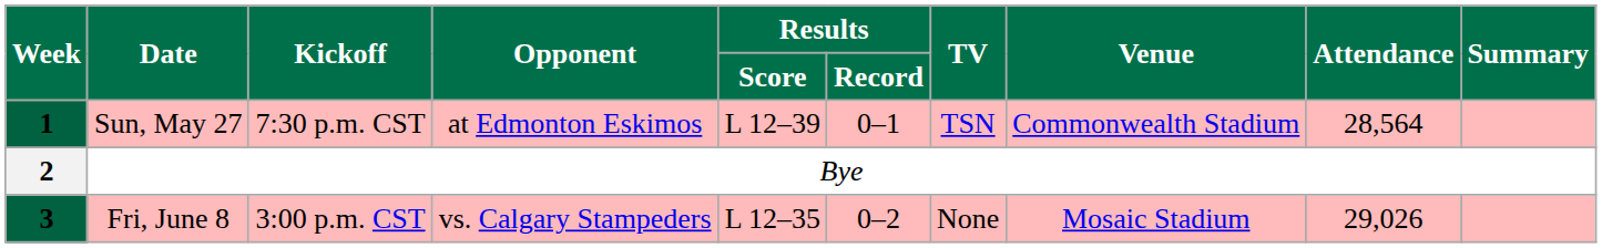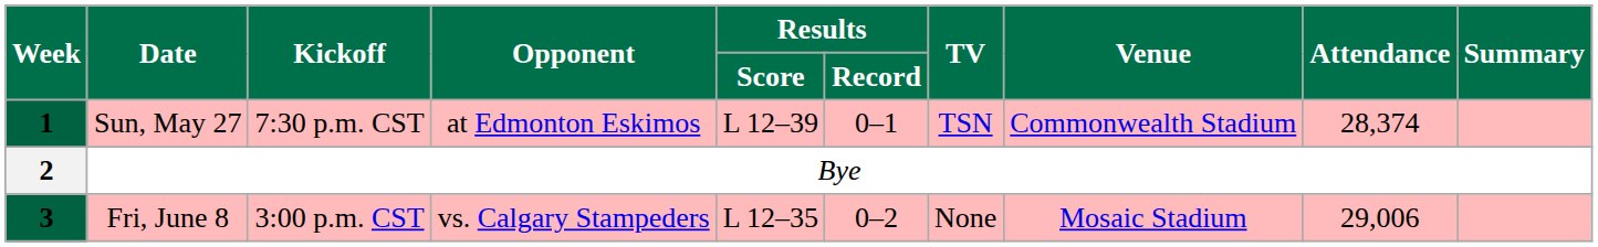 <table class="wikitable" style="font-size: 95%;">
 <tr>
 <th style="background:#00704A;color:White;" rowspan=2>Week</th>
 <th style="background:#00704A;color:White;" rowspan=2>Date</th>
 <th style="background:#00704A;color:White;" rowspan=2>Kickoff</th>
 <th style="background:#00704A;color:White;" rowspan=2>Opponent</th>
 <th style="background:#00704A;color:White;" colspan=2>Results</th>
 <th style="background:#00704A;color:White;" rowspan=2>TV</th>
 <th style="background:#00704A;color:White;" rowspan=2>Venue</th>
 <th style="background:#00704A;color:White;" rowspan=2>Attendance</th>
 <th style="background:#00704A;color:White;" rowspan=2>Summary</th>
 </tr>
 <tr>
 <th style="background:#00704A;color:White;">Score</th>
 <th style="background:#00704A;color:White;">Record</th>
 </tr>
 <tr align="center" bgcolor="#ffbbbb">
 <th style="text-align:center; background:#006241;"><span><strong>1</strong></span></th>
 <td align="center">Sun, May 27</td>
 <td align="center">7:30 p.m. CST</td>
 <td align="center">at <a href='#'>Edmonton Eskimos</a></td>
 <td align="center">L 12–39</td>
 <td align="center">0–1</td>
 <td align="center"><a href='#'>TSN</a></td>
 <td align="center"><a href='#'>Commonwealth Stadium</a></td>
-<td align="center">28,564</td>
+<td align="center">28,374</td>
 <td align="center"></td>
 </tr>
 <tr align="center" bgcolor="#ffffff">
 <th align="center">2</th>
 <td colspan=9 align="center" valign="middle"><em>Bye</em></td>
 </tr>
 <tr align="center" bgcolor="#ffbbbb">
 <th style="text-align:center; background:#006241;"><span><strong>3</strong></span></th>
 <td align="center">Fri, June 8</td>
 <td align="center">3:00 p.m. <a href='#'>CST</a></td>
 <td align="center">vs. <a href='#'>Calgary Stampeders</a></td>
 <td align="center">L 12–35</td>
 <td align="center">0–2</td>
 <td align="center">None</td>
 <td align="center"><a href='#'>Mosaic Stadium</a></td>
-<td align="center">29,026</td>
+<td align="center">29,006</td>
 <td align="center"></td>
 </tr>
 </table>
